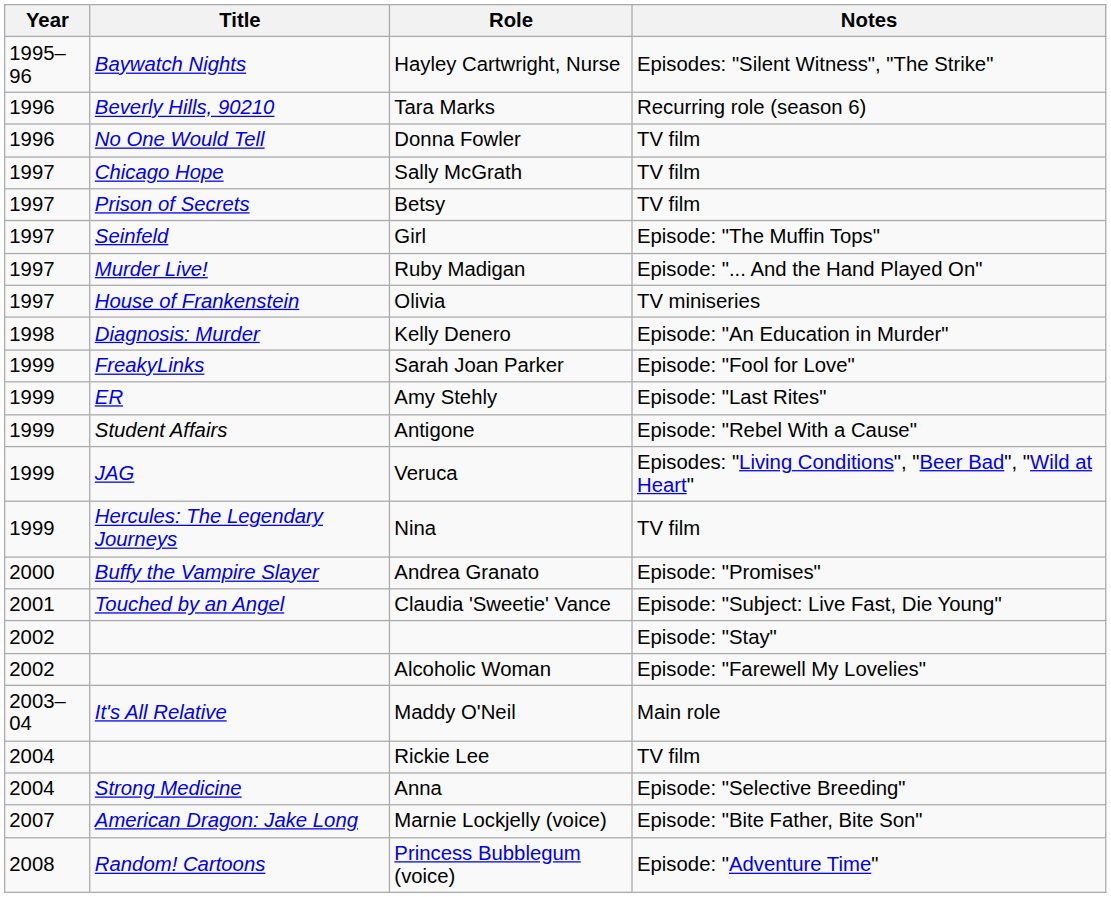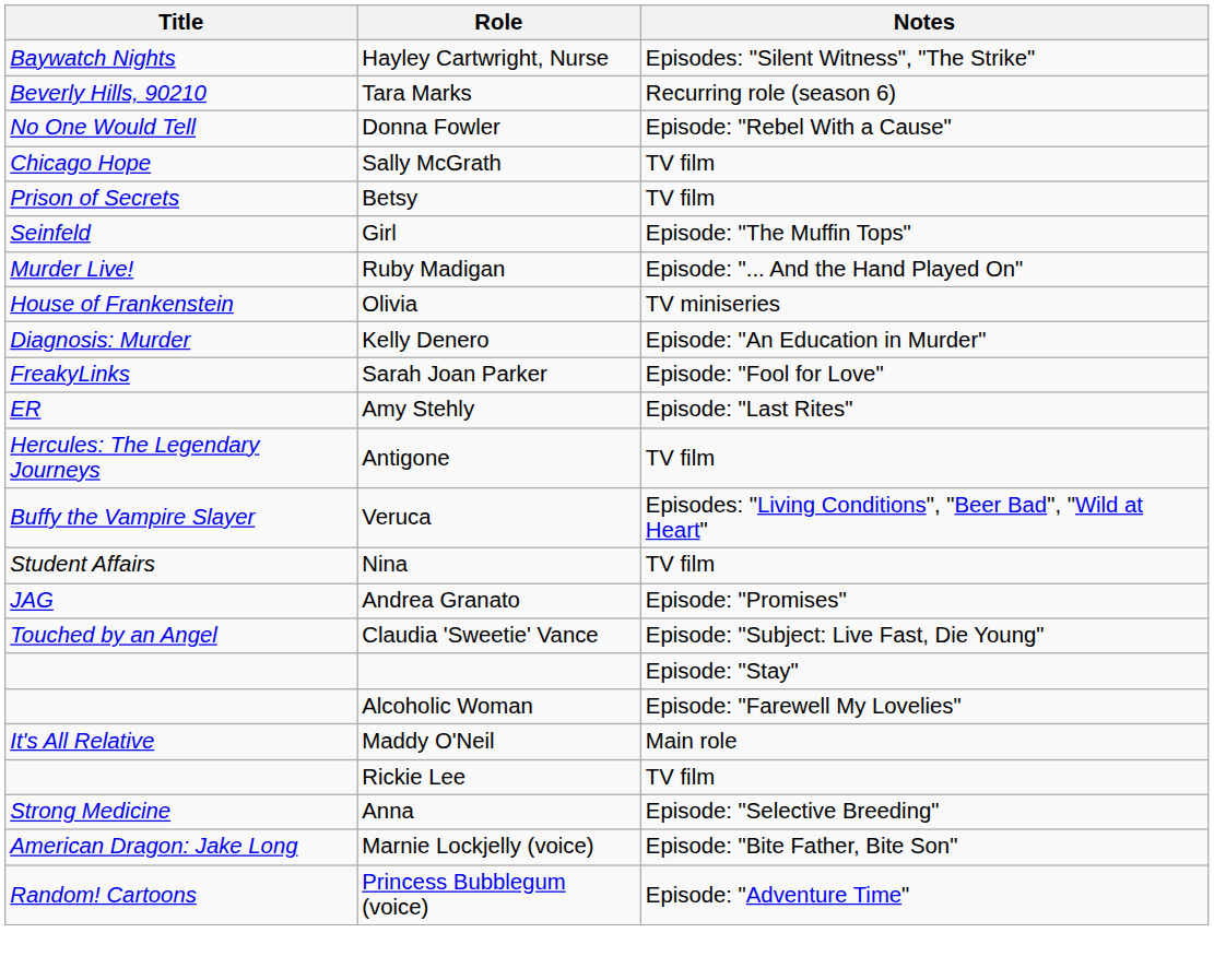 <table class="wikitable sortable">
 <tr>
-<th>Year</th>
 <th>Title</th>
 <th>Role</th>
 <th class="unsortable">Notes</th>
 </tr>
 <tr>
-<td>1995–96</td>
 <td><em><a href='#'>Baywatch Nights</a></em></td>
 <td>Hayley Cartwright, Nurse</td>
 <td>Episodes: "Silent Witness", "The Strike"</td>
 </tr>
 <tr>
-<td>1996</td>
 <td><em><a href='#'>Beverly Hills, 90210</a></em></td>
 <td>Tara Marks</td>
 <td>Recurring role (season 6)</td>
 </tr>
 <tr>
-<td>1996</td>
 <td><em><a href='#'>No One Would Tell</a></em></td>
 <td>Donna Fowler</td>
-<td>TV film</td>
+<td>Episode: "Rebel With a Cause"</td>
 </tr>
 <tr>
-<td>1997</td>
 <td><em><a href='#'>Chicago Hope</a></em></td>
 <td>Sally McGrath</td>
 <td>TV film</td>
 </tr>
 <tr>
-<td>1997</td>
 <td><em><a href='#'>Prison of Secrets</a></em></td>
 <td>Betsy</td>
 <td>TV film</td>
 </tr>
 <tr>
-<td>1997</td>
 <td><em><a href='#'>Seinfeld</a></em></td>
 <td>Girl</td>
 <td>Episode: "The Muffin Tops"</td>
 </tr>
 <tr>
-<td>1997</td>
 <td><em><a href='#'>Murder Live!</a></em></td>
 <td>Ruby Madigan</td>
 <td>Episode: "... And the Hand Played On"</td>
 </tr>
 <tr>
-<td>1997</td>
 <td><em><a href='#'>House of Frankenstein</a></em></td>
 <td>Olivia</td>
 <td>TV miniseries</td>
 </tr>
 <tr>
-<td>1998</td>
 <td><em><a href='#'>Diagnosis: Murder</a></em></td>
 <td>Kelly Denero</td>
 <td>Episode: "An Education in Murder"</td>
 </tr>
 <tr>
-<td>1999</td>
 <td><em><a href='#'>FreakyLinks</a></em></td>
 <td>Sarah Joan Parker</td>
 <td>Episode: "Fool for Love"</td>
 </tr>
 <tr>
-<td>1999</td>
 <td><em><a href='#'>ER</a></em></td>
 <td>Amy Stehly</td>
 <td>Episode: "Last Rites"</td>
 </tr>
 <tr>
-<td>1999</td>
-<td><em>Student Affairs</em></td>
+<td><em><a href='#'>Hercules: The Legendary Journeys</a></em></td>
 <td>Antigone</td>
-<td>Episode: "Rebel With a Cause"</td>
+<td>TV film</td>
 </tr>
 <tr>
-<td>1999</td>
-<td><em><a href='#'>JAG</a></em></td>
+<td><em><a href='#'>Buffy the Vampire Slayer</a></em></td>
 <td>Veruca</td>
 <td>Episodes: "<a href='#'>Living Conditions</a>", "<a href='#'>Beer Bad</a>", "<a href='#'>Wild at Heart</a>"</td>
 </tr>
 <tr>
-<td>1999</td>
-<td><em><a href='#'>Hercules: The Legendary Journeys</a></em></td>
+<td><em>Student Affairs</em></td>
 <td>Nina</td>
 <td>TV film</td>
 </tr>
 <tr>
-<td>2000</td>
-<td><em><a href='#'>Buffy the Vampire Slayer</a></em></td>
+<td><em><a href='#'>JAG</a></em></td>
 <td>Andrea Granato</td>
 <td>Episode: "Promises"</td>
 </tr>
 <tr>
-<td>2001</td>
 <td><em><a href='#'>Touched by an Angel</a></em></td>
 <td>Claudia 'Sweetie' Vance</td>
 <td>Episode: "Subject: Live Fast, Die Young"</td>
 </tr>
 <tr>
-<td>2002</td>
 <td><em></em></td>
 <td></td>
 <td>Episode: "Stay"</td>
 </tr>
 <tr>
-<td>2002</td>
 <td><em></em></td>
 <td>Alcoholic Woman</td>
 <td>Episode: "Farewell My Lovelies"</td>
 </tr>
 <tr>
-<td>2003–04</td>
 <td><em><a href='#'>It's All Relative</a></em></td>
 <td>Maddy O'Neil</td>
 <td>Main role</td>
 </tr>
 <tr>
-<td>2004</td>
 <td><em></em></td>
 <td>Rickie Lee</td>
 <td>TV film</td>
 </tr>
 <tr>
-<td>2004</td>
 <td><em><a href='#'>Strong Medicine</a></em></td>
 <td>Anna</td>
 <td>Episode: "Selective Breeding"</td>
 </tr>
 <tr>
-<td>2007</td>
 <td><em><a href='#'>American Dragon: Jake Long</a></em></td>
 <td>Marnie Lockjelly (voice)</td>
 <td>Episode: "Bite Father, Bite Son"</td>
 </tr>
 <tr>
-<td>2008</td>
 <td><em><a href='#'>Random! Cartoons</a></em></td>
 <td><a href='#'>Princess Bubblegum</a> (voice)</td>
 <td>Episode: "<a href='#'>Adventure Time</a>"</td>
 </tr>
 </table>
